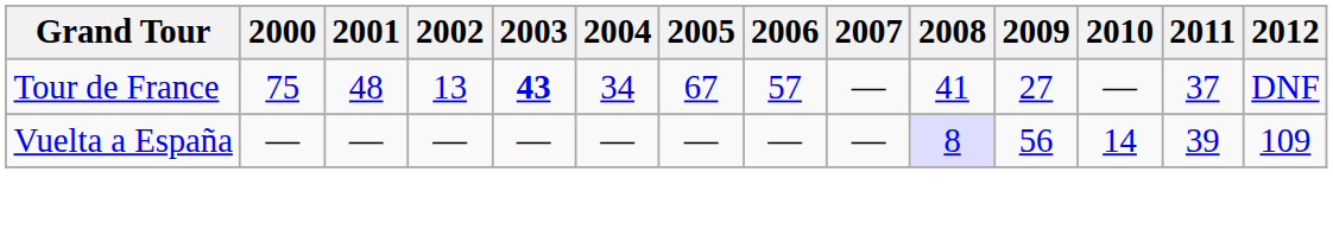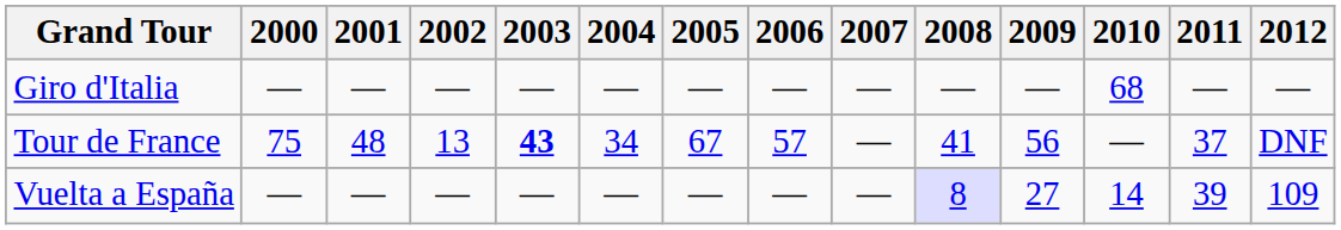 <table class="wikitable plainrowheaders">
 <tr>
 <th align="left">Grand Tour</th>
 <th scope="col">2000</th>
 <th scope="col">2001</th>
 <th scope="col">2002</th>
 <th scope="col">2003</th>
 <th scope="col">2004</th>
 <th scope="col">2005</th>
 <th scope="col">2006</th>
 <th scope="col">2007</th>
 <th scope="col">2008</th>
 <th scope="col">2009</th>
 <th scope="col">2010</th>
 <th scope="col">2011</th>
 <th scope="col">2012</th>
 </tr>
 <tr>
+<td> <a href='#'>Giro d'Italia</a></td>
+<td align="center">—</td>
+<td align="center">—</td>
+<td align="center">—</td>
+<td align="center">—</td>
+<td align="center">—</td>
+<td align="center">—</td>
+<td align="center">—</td>
+<td align="center">—</td>
+<td align="center">—</td>
+<td align="center">—</td>
+<td align="center"><a href='#'>68</a></td>
+<td align="center">—</td>
+<td align="center">—</td>
+</tr>
+<tr>
 <td> <a href='#'>Tour de France</a></td>
 <td align="center"><a href='#'>75</a></td>
 <td align="center"><a href='#'>48</a></td>
 <td align="center"><a href='#'>13</a></td>
 <td align="center"><strong><a href='#'>43</a></strong></td>
 <td align="center"><a href='#'>34</a></td>
 <td align="center"><a href='#'>67</a></td>
 <td align="center"><a href='#'>57</a></td>
 <td align="center">—</td>
 <td align="center"><a href='#'>41</a></td>
-<td align="center"><a href='#'>27</a></td>
+<td align="center"><a href='#'>56</a></td>
 <td align="center">—</td>
 <td align="center"><a href='#'>37</a></td>
 <td align="center"><a href='#'>DNF</a></td>
 </tr>
 <tr>
 <td> <a href='#'>Vuelta a España</a></td>
 <td align="center">—</td>
 <td align="center">—</td>
 <td align="center">—</td>
 <td align="center">—</td>
 <td align="center">—</td>
 <td align="center">—</td>
 <td align="center">—</td>
 <td align="center">—</td>
 <td align="center" style="background:#ddddff;"><a href='#'>8</a></td>
-<td align="center"><a href='#'>56</a></td>
+<td align="center"><a href='#'>27</a></td>
 <td align="center"><a href='#'>14</a></td>
 <td align="center"><a href='#'>39</a></td>
 <td align="center"><a href='#'>109</a></td>
 </tr>
 </table>
